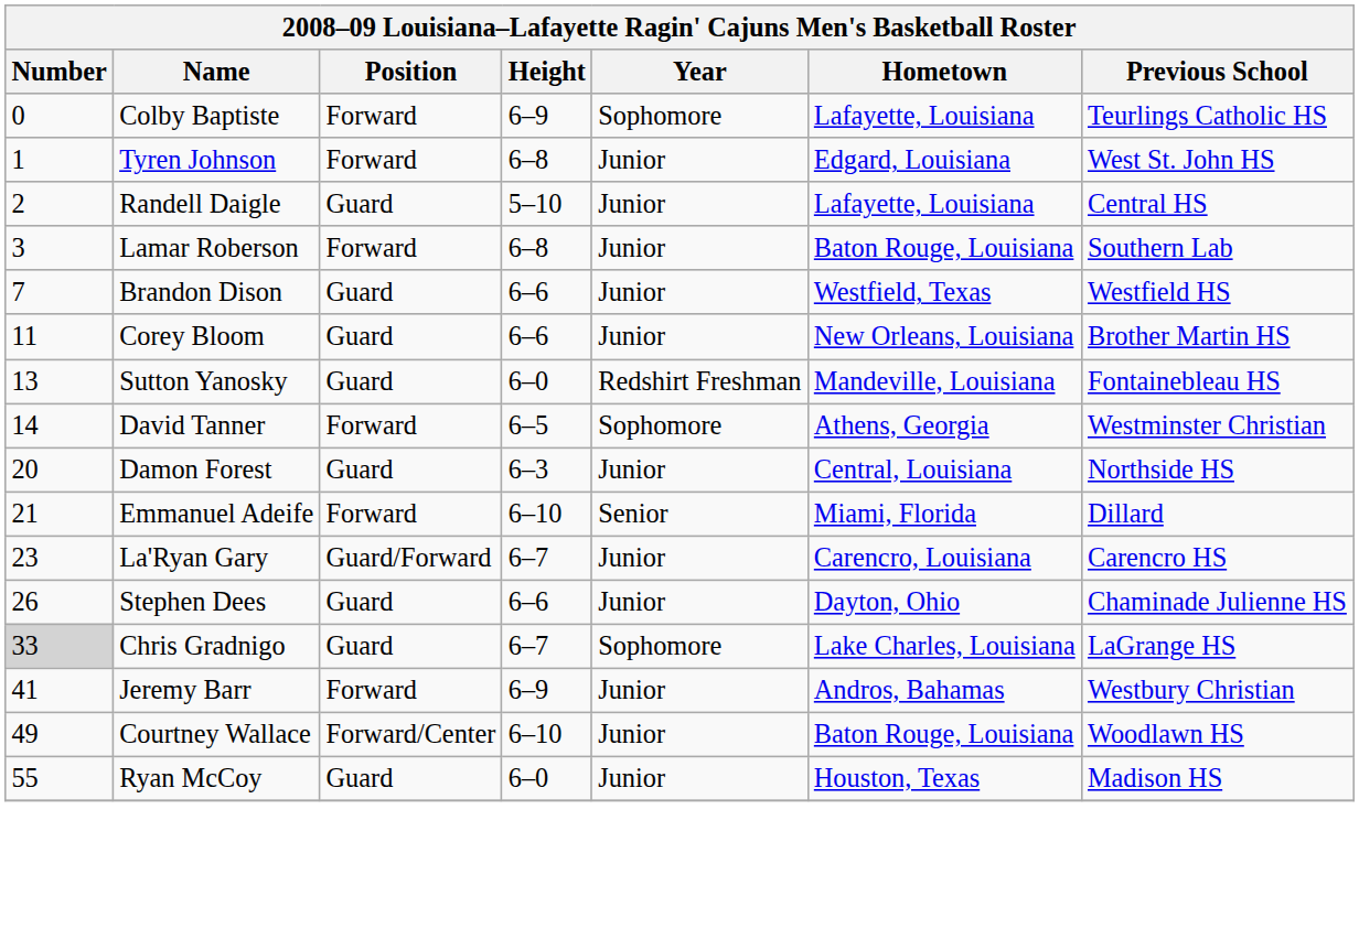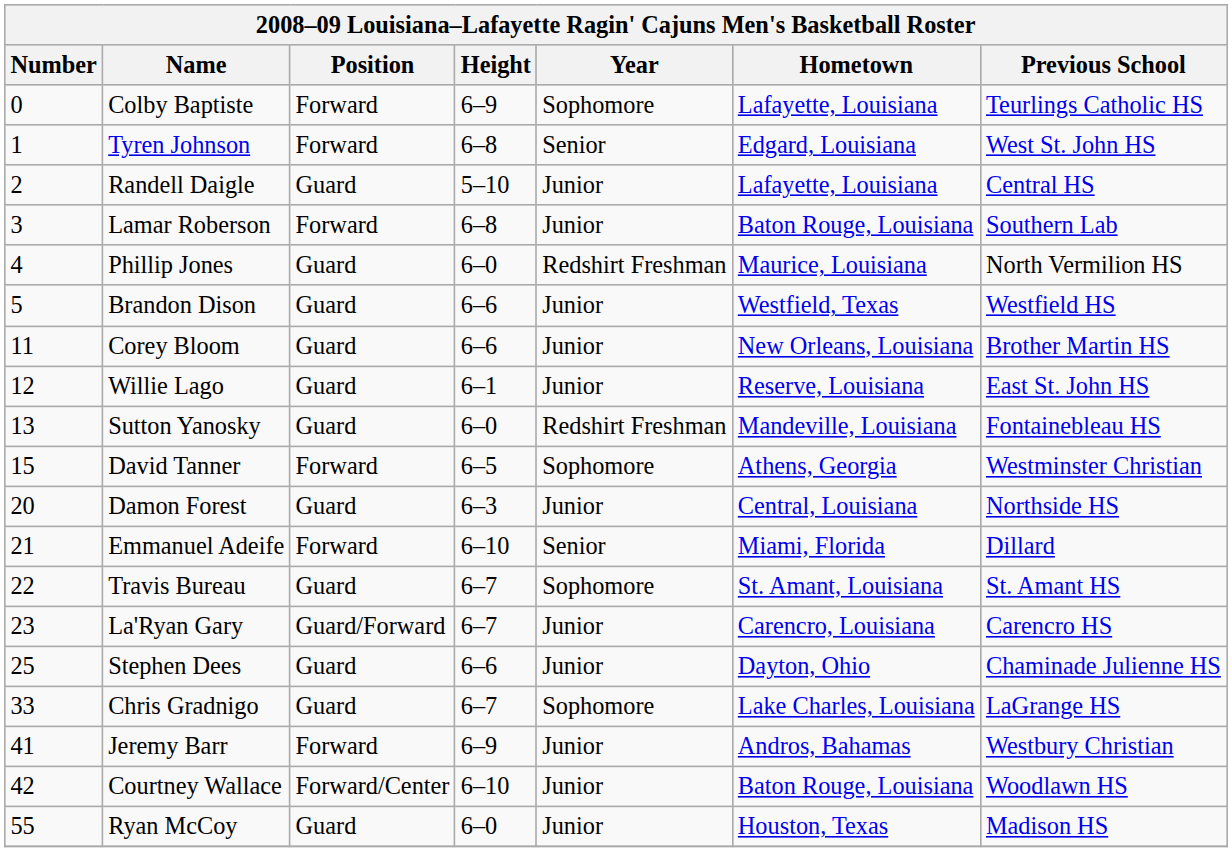 <table class="wikitable" style="font-size: 95%;">
 <tr>
 <th colspan=7 style=>2008–09 Louisiana–Lafayette Ragin' Cajuns Men's Basketball Roster</th>
 </tr>
 <tr>
 <th>Number</th>
 <th>Name</th>
 <th>Position</th>
 <th>Height</th>
 <th>Year</th>
 <th>Hometown</th>
 <th>Previous School</th>
 </tr>
 <tr>
 <td>0</td>
 <td>Colby Baptiste</td>
 <td>Forward</td>
 <td>6–9</td>
 <td>Sophomore</td>
 <td><a href='#'>Lafayette, Louisiana</a></td>
 <td><a href='#'>Teurlings Catholic HS</a></td>
 </tr>
 <tr>
 <td>1</td>
 <td><a href='#'>Tyren Johnson</a></td>
 <td>Forward</td>
 <td>6–8</td>
-<td>Junior</td>
+<td>Senior</td>
 <td><a href='#'>Edgard, Louisiana</a></td>
 <td><a href='#'>West St. John HS</a></td>
 </tr>
 <tr>
 <td>2</td>
 <td>Randell Daigle</td>
 <td>Guard</td>
 <td>5–10</td>
 <td>Junior</td>
 <td><a href='#'>Lafayette, Louisiana</a></td>
 <td><a href='#'>Central HS</a></td>
 </tr>
 <tr>
 <td>3</td>
 <td>Lamar Roberson</td>
 <td>Forward</td>
 <td>6–8</td>
 <td>Junior</td>
 <td><a href='#'>Baton Rouge, Louisiana</a></td>
 <td><a href='#'>Southern Lab</a></td>
 </tr>
 <tr>
-<td>7</td>
+<td>4</td>
+<td>Phillip Jones</td>
+<td>Guard</td>
+<td>6–0</td>
+<td>Redshirt Freshman</td>
+<td><a href='#'>Maurice, Louisiana</a></td>
+<td>North Vermilion HS</td>
+</tr>
+<tr>
+<td>5</td>
 <td>Brandon Dison</td>
 <td>Guard</td>
 <td>6–6</td>
 <td>Junior</td>
 <td><a href='#'>Westfield, Texas</a></td>
 <td><a href='#'>Westfield HS</a></td>
 </tr>
 <tr>
 <td>11</td>
 <td>Corey Bloom</td>
 <td>Guard</td>
 <td>6–6</td>
 <td>Junior</td>
 <td><a href='#'>New Orleans, Louisiana</a></td>
 <td><a href='#'>Brother Martin HS</a></td>
 </tr>
 <tr>
+<td>12</td>
+<td>Willie Lago</td>
+<td>Guard</td>
+<td>6–1</td>
+<td>Junior</td>
+<td><a href='#'>Reserve, Louisiana</a></td>
+<td><a href='#'>East St. John HS</a></td>
+</tr>
+<tr>
 <td>13</td>
 <td>Sutton Yanosky</td>
 <td>Guard</td>
 <td>6–0</td>
 <td>Redshirt Freshman</td>
 <td><a href='#'>Mandeville, Louisiana</a></td>
 <td><a href='#'>Fontainebleau HS</a></td>
 </tr>
 <tr>
-<td>14</td>
+<td>15</td>
 <td>David Tanner</td>
 <td>Forward</td>
 <td>6–5</td>
 <td>Sophomore</td>
 <td><a href='#'>Athens, Georgia</a></td>
 <td><a href='#'>Westminster Christian</a></td>
 </tr>
 <tr>
 <td>20</td>
 <td>Damon Forest</td>
 <td>Guard</td>
 <td>6–3</td>
 <td>Junior</td>
 <td><a href='#'>Central, Louisiana</a></td>
 <td><a href='#'>Northside HS</a></td>
 </tr>
 <tr>
 <td>21</td>
 <td>Emmanuel Adeife</td>
 <td>Forward</td>
 <td>6–10</td>
 <td>Senior</td>
 <td><a href='#'>Miami, Florida</a></td>
 <td><a href='#'>Dillard</a></td>
 </tr>
 <tr>
+<td>22</td>
+<td>Travis Bureau</td>
+<td>Guard</td>
+<td>6–7</td>
+<td>Sophomore</td>
+<td><a href='#'>St. Amant, Louisiana</a></td>
+<td><a href='#'>St. Amant HS</a></td>
+</tr>
+<tr>
 <td>23</td>
 <td>La'Ryan Gary</td>
 <td>Guard/Forward</td>
 <td>6–7</td>
 <td>Junior</td>
 <td><a href='#'>Carencro, Louisiana</a></td>
 <td><a href='#'>Carencro HS</a></td>
 </tr>
 <tr>
-<td>26</td>
+<td>25</td>
 <td>Stephen Dees</td>
 <td>Guard</td>
 <td>6–6</td>
 <td>Junior</td>
 <td><a href='#'>Dayton, Ohio</a></td>
 <td><a href='#'>Chaminade Julienne HS</a></td>
 </tr>
 <tr>
-<td style="background: lightgrey;">33</td>
+<td>33</td>
 <td>Chris Gradnigo</td>
 <td>Guard</td>
 <td>6–7</td>
 <td>Sophomore</td>
 <td><a href='#'>Lake Charles, Louisiana</a></td>
 <td><a href='#'>LaGrange HS</a></td>
 </tr>
 <tr>
 <td>41</td>
 <td>Jeremy Barr</td>
 <td>Forward</td>
 <td>6–9</td>
 <td>Junior</td>
 <td><a href='#'>Andros, Bahamas</a></td>
 <td><a href='#'>Westbury Christian</a></td>
 </tr>
 <tr>
-<td>49</td>
+<td>42</td>
 <td>Courtney Wallace</td>
 <td>Forward/Center</td>
 <td>6–10</td>
 <td>Junior</td>
 <td><a href='#'>Baton Rouge, Louisiana</a></td>
 <td><a href='#'>Woodlawn HS</a></td>
 </tr>
 <tr>
 <td>55</td>
 <td>Ryan McCoy</td>
 <td>Guard</td>
 <td>6–0</td>
 <td>Junior</td>
 <td><a href='#'>Houston, Texas</a></td>
 <td><a href='#'>Madison HS</a></td>
 </tr>
 <tr>
 </tr>
 </table>
